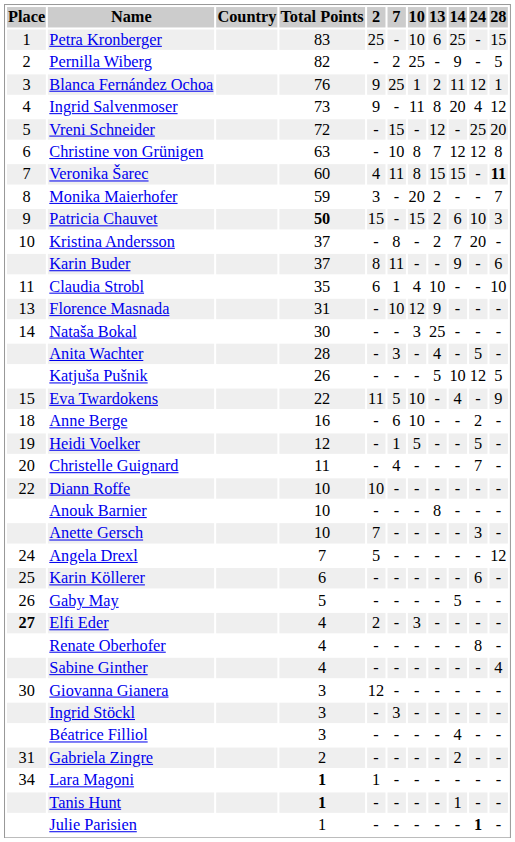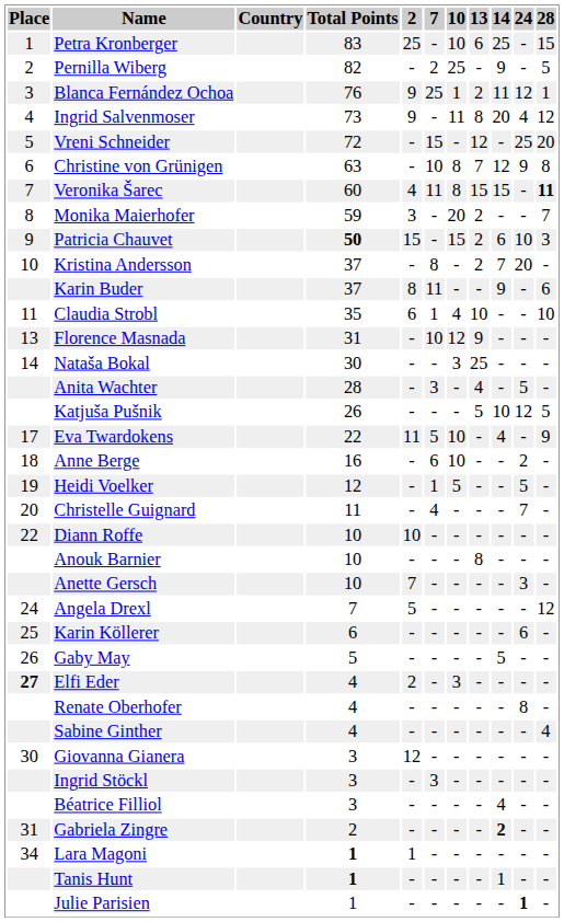 <table border="0" style="border: 1px solid #999; background-color:#FFFFFF; text-align:center">
 <tr align="center" bgcolor="#CCCCCC">
 <th>Place</th>
 <th>Name</th>
 <th>Country</th>
 <th>Total Points</th>
 <th>2</th>
 <th>7</th>
 <th>10</th>
 <th>13</th>
 <th>14</th>
 <th>24</th>
 <th>28</th>
 </tr>
 <tr bgcolor="#EFEFEF">
 <td>1</td>
 <td align="left"><a href='#'>Petra Kronberger</a></td>
 <td align="left"></td>
 <td>83</td>
 <td>25</td>
 <td>-</td>
 <td>10</td>
 <td>6</td>
 <td>25</td>
 <td>-</td>
 <td>15</td>
 </tr>
 <tr>
 <td>2</td>
 <td align="left"><a href='#'>Pernilla Wiberg</a></td>
 <td align="left"></td>
 <td>82</td>
 <td>-</td>
 <td>2</td>
 <td>25</td>
 <td>-</td>
 <td>9</td>
 <td>-</td>
 <td>5</td>
 </tr>
 <tr bgcolor="#EFEFEF">
 <td>3</td>
 <td align="left"><a href='#'>Blanca Fernández Ochoa</a></td>
 <td align="left"></td>
 <td>76</td>
 <td>9</td>
 <td>25</td>
 <td>1</td>
 <td>2</td>
 <td>11</td>
 <td>12</td>
 <td>1</td>
 </tr>
 <tr>
 <td>4</td>
 <td align="left"><a href='#'>Ingrid Salvenmoser</a></td>
 <td align="left"></td>
 <td>73</td>
 <td>9</td>
 <td>-</td>
 <td>11</td>
 <td>8</td>
 <td>20</td>
 <td>4</td>
 <td>12</td>
 </tr>
 <tr bgcolor="#EFEFEF">
 <td>5</td>
 <td align="left"><a href='#'>Vreni Schneider</a></td>
 <td align="left"></td>
 <td>72</td>
 <td>-</td>
 <td>15</td>
 <td>-</td>
 <td>12</td>
 <td>-</td>
 <td>25</td>
 <td>20</td>
 </tr>
 <tr>
 <td>6</td>
 <td align="left"><a href='#'>Christine von Grünigen</a></td>
 <td align="left"></td>
 <td>63</td>
 <td>-</td>
 <td>10</td>
 <td>8</td>
 <td>7</td>
 <td>12</td>
-<td>12</td>
+<td>9</td>
 <td>8</td>
 </tr>
 <tr bgcolor="#EFEFEF">
 <td>7</td>
 <td align="left"><a href='#'>Veronika Šarec</a></td>
 <td align="left"></td>
 <td>60</td>
 <td>4</td>
 <td>11</td>
 <td>8</td>
 <td>15</td>
 <td>15</td>
 <td>-</td>
 <td><strong>11</strong></td>
 </tr>
 <tr>
 <td>8</td>
 <td align="left"><a href='#'>Monika Maierhofer</a></td>
 <td align="left"></td>
 <td>59</td>
 <td>3</td>
 <td>-</td>
 <td>20</td>
 <td>2</td>
 <td>-</td>
 <td>-</td>
 <td>7</td>
 </tr>
 <tr bgcolor="#EFEFEF">
 <td>9</td>
 <td align="left"><a href='#'>Patricia Chauvet</a></td>
 <td align="left"></td>
 <td><strong>50</strong></td>
 <td>15</td>
 <td>-</td>
 <td>15</td>
 <td>2</td>
 <td>6</td>
 <td>10</td>
 <td>3</td>
 </tr>
 <tr>
 <td>10</td>
 <td align="left"><a href='#'>Kristina Andersson</a></td>
 <td align="left"></td>
 <td>37</td>
 <td>-</td>
 <td>8</td>
 <td>-</td>
 <td>2</td>
 <td>7</td>
 <td>20</td>
 <td>-</td>
 </tr>
 <tr bgcolor="#EFEFEF">
 <td></td>
 <td align="left"><a href='#'>Karin Buder</a></td>
 <td align="left"></td>
 <td>37</td>
 <td>8</td>
 <td>11</td>
 <td>-</td>
 <td>-</td>
 <td>9</td>
 <td>-</td>
 <td>6</td>
 </tr>
 <tr>
 <td>11</td>
 <td align="left"><a href='#'>Claudia Strobl</a></td>
 <td align="left"></td>
 <td>35</td>
 <td>6</td>
 <td>1</td>
 <td>4</td>
 <td>10</td>
 <td>-</td>
 <td>-</td>
 <td>10</td>
 </tr>
 <tr bgcolor="#EFEFEF">
 <td>13</td>
 <td align="left"><a href='#'>Florence Masnada</a></td>
 <td align="left"></td>
 <td>31</td>
 <td>-</td>
 <td>10</td>
 <td>12</td>
 <td>9</td>
 <td>-</td>
 <td>-</td>
 <td>-</td>
 </tr>
 <tr>
 <td>14</td>
 <td align="left"><a href='#'>Nataša Bokal</a></td>
 <td align="left"></td>
 <td>30</td>
 <td>-</td>
 <td>-</td>
 <td>3</td>
 <td>25</td>
 <td>-</td>
 <td>-</td>
 <td>-</td>
 </tr>
 <tr bgcolor="#EFEFEF">
 <td></td>
 <td align="left"><a href='#'>Anita Wachter</a></td>
 <td align="left"></td>
 <td>28</td>
 <td>-</td>
 <td>3</td>
 <td>-</td>
 <td>4</td>
 <td>-</td>
 <td>5</td>
 <td>-</td>
 </tr>
 <tr>
 <td></td>
 <td align="left"><a href='#'>Katjuša Pušnik</a></td>
 <td align="left"></td>
 <td>26</td>
 <td>-</td>
 <td>-</td>
 <td>-</td>
 <td>5</td>
 <td>10</td>
 <td>12</td>
 <td>5</td>
 </tr>
 <tr bgcolor="#EFEFEF">
-<td>15</td>
+<td>17</td>
 <td align="left"><a href='#'>Eva Twardokens</a></td>
 <td align="left"></td>
 <td>22</td>
 <td>11</td>
 <td>5</td>
 <td>10</td>
 <td>-</td>
 <td>4</td>
 <td>-</td>
 <td>9</td>
 </tr>
 <tr>
 <td>18</td>
 <td align="left"><a href='#'>Anne Berge</a></td>
 <td align="left"></td>
 <td>16</td>
 <td>-</td>
 <td>6</td>
 <td>10</td>
 <td>-</td>
 <td>-</td>
 <td>2</td>
 <td>-</td>
 </tr>
 <tr bgcolor="#EFEFEF">
 <td>19</td>
 <td align="left"><a href='#'>Heidi Voelker</a></td>
 <td align="left"></td>
 <td>12</td>
 <td>-</td>
 <td>1</td>
 <td>5</td>
 <td>-</td>
 <td>-</td>
 <td>5</td>
 <td>-</td>
 </tr>
 <tr>
 <td>20</td>
 <td align="left"><a href='#'>Christelle Guignard</a></td>
 <td align="left"></td>
 <td>11</td>
 <td>-</td>
 <td>4</td>
 <td>-</td>
 <td>-</td>
 <td>-</td>
 <td>7</td>
 <td>-</td>
 </tr>
 <tr bgcolor="#EFEFEF">
 <td>22</td>
 <td align="left"><a href='#'>Diann Roffe</a></td>
 <td align="left"></td>
 <td>10</td>
 <td>10</td>
 <td>-</td>
 <td>-</td>
 <td>-</td>
 <td>-</td>
 <td>-</td>
 <td>-</td>
 </tr>
 <tr>
 <td></td>
 <td align="left"><a href='#'>Anouk Barnier</a></td>
 <td align="left"></td>
 <td>10</td>
 <td>-</td>
 <td>-</td>
 <td>-</td>
 <td>8</td>
 <td>-</td>
 <td>-</td>
 <td>-</td>
 </tr>
 <tr bgcolor="#EFEFEF">
 <td></td>
 <td align="left"><a href='#'>Anette Gersch</a></td>
 <td align="left"></td>
 <td>10</td>
 <td>7</td>
 <td>-</td>
 <td>-</td>
 <td>-</td>
 <td>-</td>
 <td>3</td>
 <td>-</td>
 </tr>
 <tr>
 <td>24</td>
 <td align="left"><a href='#'>Angela Drexl</a></td>
 <td align="left"></td>
 <td>7</td>
 <td>5</td>
 <td>-</td>
 <td>-</td>
 <td>-</td>
 <td>-</td>
 <td>-</td>
 <td>12</td>
 </tr>
 <tr bgcolor="#EFEFEF">
 <td>25</td>
 <td align="left"><a href='#'>Karin Köllerer</a></td>
 <td align="left"></td>
 <td>6</td>
 <td>-</td>
 <td>-</td>
 <td>-</td>
 <td>-</td>
 <td>-</td>
 <td>6</td>
 <td>-</td>
 </tr>
 <tr>
 <td>26</td>
 <td align="left"><a href='#'>Gaby May</a></td>
 <td align="left"></td>
 <td>5</td>
 <td>-</td>
 <td>-</td>
 <td>-</td>
 <td>-</td>
 <td>5</td>
 <td>-</td>
 <td>-</td>
 </tr>
 <tr bgcolor="#EFEFEF">
 <td><strong>27</strong></td>
 <td align="left"><a href='#'>Elfi Eder</a></td>
 <td align="left"></td>
 <td>4</td>
 <td>2</td>
 <td>-</td>
 <td>3</td>
 <td>-</td>
 <td>-</td>
 <td>-</td>
 <td>-</td>
 </tr>
 <tr>
 <td></td>
 <td align="left"><a href='#'>Renate Oberhofer</a></td>
 <td align="left"></td>
 <td>4</td>
 <td>-</td>
 <td>-</td>
 <td>-</td>
 <td>-</td>
 <td>-</td>
 <td>8</td>
 <td>-</td>
 </tr>
 <tr bgcolor="#EFEFEF">
 <td></td>
 <td align="left"><a href='#'>Sabine Ginther</a></td>
 <td align="left"></td>
 <td>4</td>
 <td>-</td>
 <td>-</td>
 <td>-</td>
 <td>-</td>
 <td>-</td>
 <td>-</td>
 <td>4</td>
 </tr>
 <tr>
 <td>30</td>
 <td align="left"><a href='#'>Giovanna Gianera</a></td>
 <td align="left"></td>
 <td>3</td>
 <td>12</td>
 <td>-</td>
 <td>-</td>
 <td>-</td>
 <td>-</td>
 <td>-</td>
 <td>-</td>
 </tr>
 <tr bgcolor="#EFEFEF">
 <td></td>
 <td align="left"><a href='#'>Ingrid Stöckl</a></td>
 <td align="left"></td>
 <td>3</td>
 <td>-</td>
 <td>3</td>
 <td>-</td>
 <td>-</td>
 <td>-</td>
 <td>-</td>
 <td>-</td>
 </tr>
 <tr>
 <td></td>
 <td align="left"><a href='#'>Béatrice Filliol</a></td>
 <td align="left"></td>
 <td>3</td>
 <td>-</td>
 <td>-</td>
 <td>-</td>
 <td>-</td>
 <td>4</td>
 <td>-</td>
 <td>-</td>
 </tr>
 <tr bgcolor="#EFEFEF">
 <td>31</td>
 <td align="left"><a href='#'>Gabriela Zingre</a></td>
 <td align="left"></td>
 <td>2</td>
 <td>-</td>
 <td>-</td>
 <td>-</td>
 <td>-</td>
-<td>2</td>
+<td><strong>2</strong></td>
 <td>-</td>
 <td>-</td>
 </tr>
 <tr>
 <td>34</td>
 <td align="left"><a href='#'>Lara Magoni</a></td>
 <td align="left"></td>
 <td><strong>1</strong></td>
 <td>1</td>
 <td>-</td>
 <td>-</td>
 <td>-</td>
 <td>-</td>
 <td>-</td>
 <td>-</td>
 </tr>
 <tr bgcolor="#EFEFEF">
 <td></td>
 <td align="left"><a href='#'>Tanis Hunt</a></td>
 <td align="left"></td>
 <td><strong>1</strong></td>
 <td>-</td>
 <td>-</td>
 <td>-</td>
 <td>-</td>
 <td>1</td>
 <td>-</td>
 <td>-</td>
 </tr>
 <tr>
 <td></td>
 <td align="left"><a href='#'>Julie Parisien</a></td>
 <td align="left"></td>
 <td>1</td>
 <td>-</td>
 <td>-</td>
 <td>-</td>
 <td>-</td>
 <td>-</td>
 <td><strong>1</strong></td>
 <td>-</td>
 </tr>
 </table>
